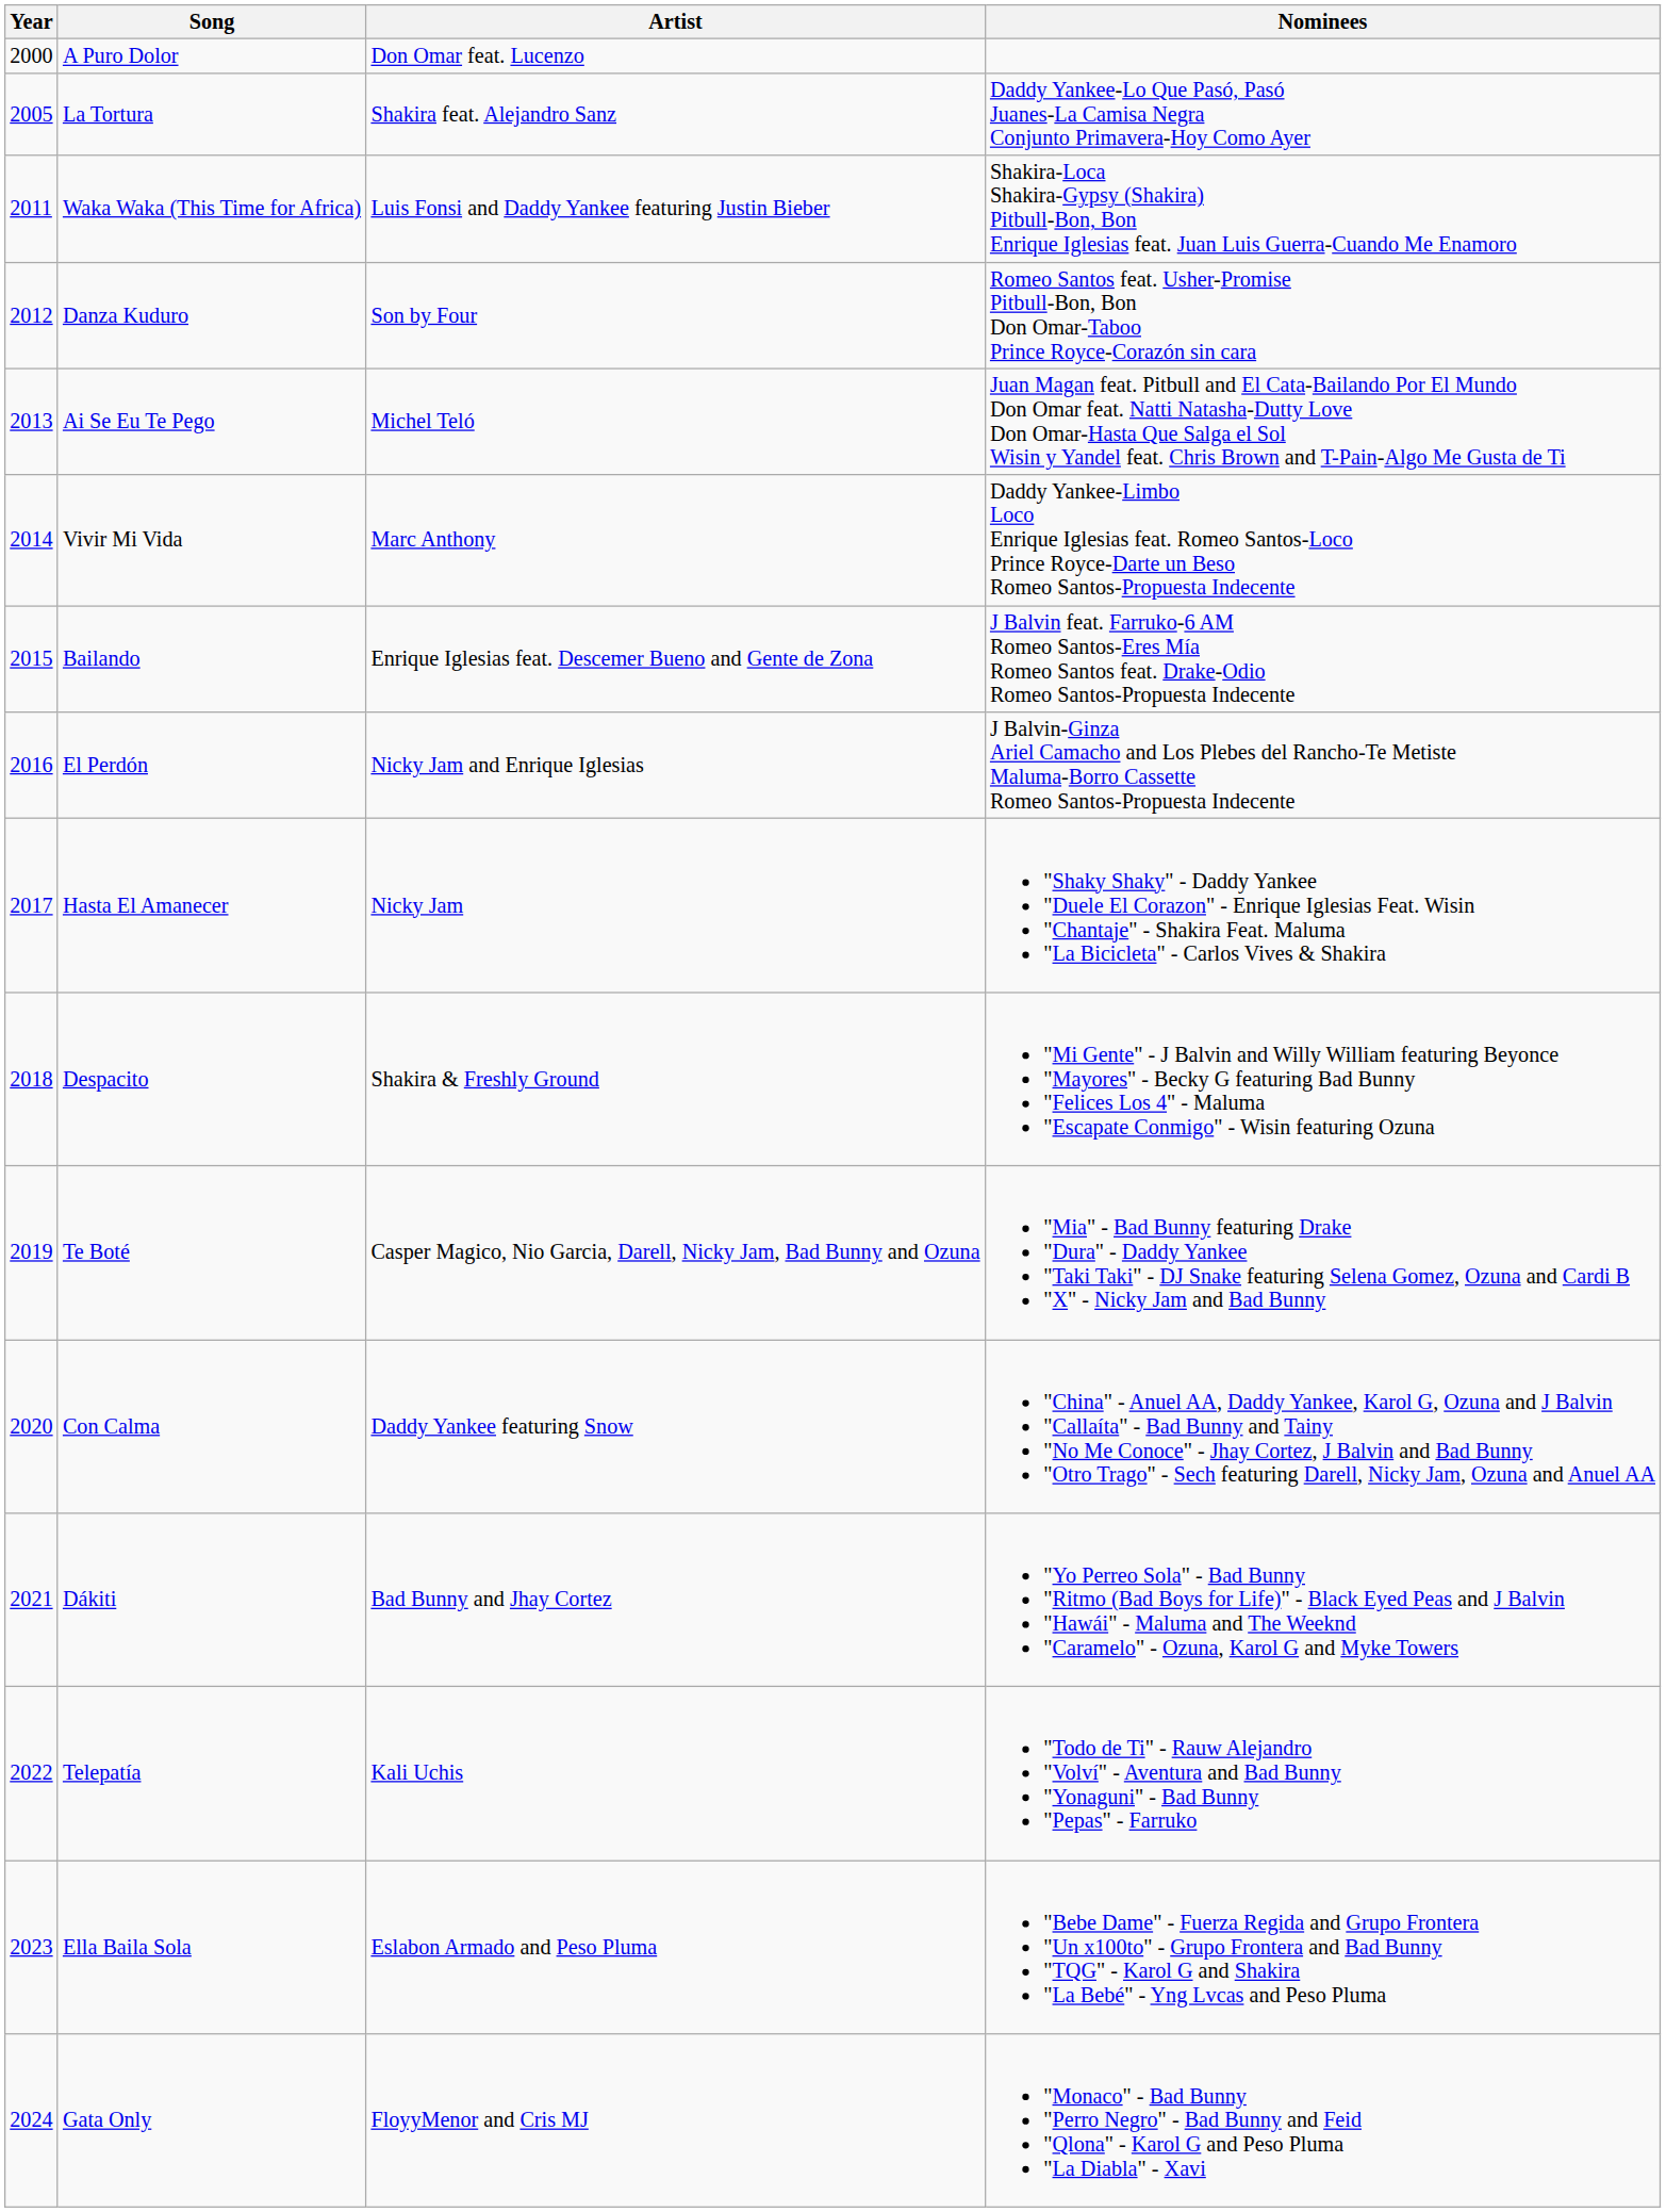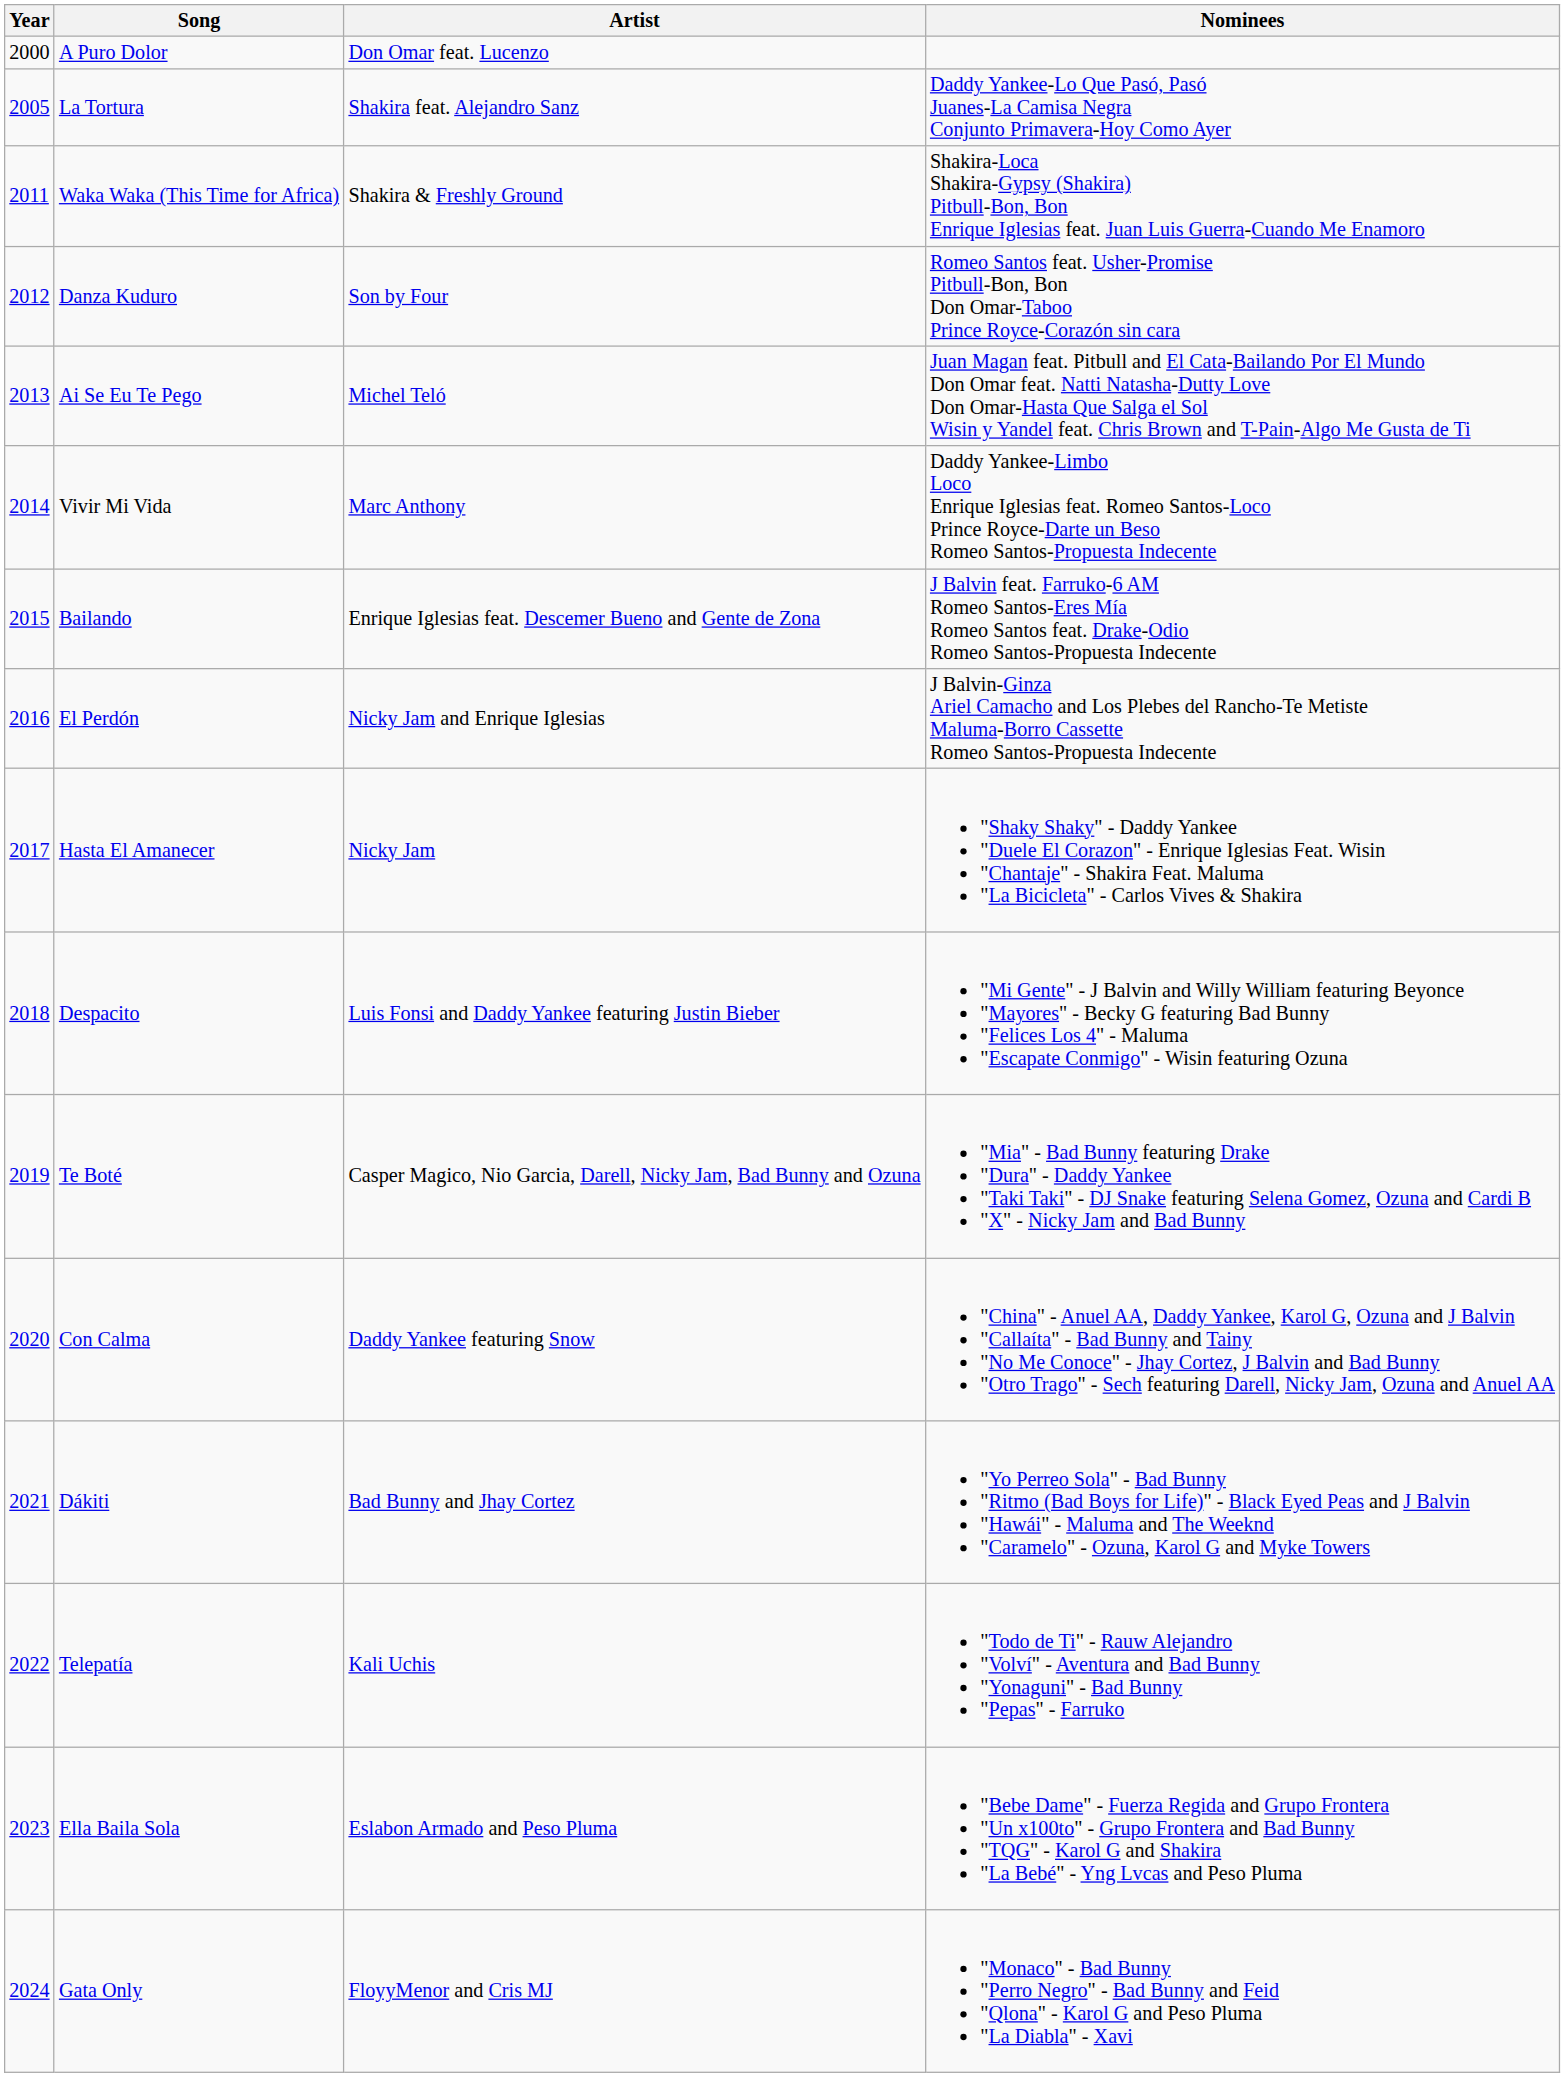 <table class="wikitable">
 <tr>
 <th>Year</th>
 <th>Song</th>
 <th>Artist</th>
 <th>Nominees</th>
 </tr>
 <tr>
 <td>2000</td>
 <td><a href='#'>A Puro Dolor</a></td>
 <td><a href='#'>Don Omar</a> feat. <a href='#'>Lucenzo</a></td>
 <td></td>
 </tr>
 <tr>
 <td><a href='#'>2005</a></td>
 <td><a href='#'>La Tortura</a></td>
 <td><a href='#'>Shakira</a> feat. <a href='#'>Alejandro Sanz</a></td>
 <td><a href='#'>Daddy Yankee</a>-<a href='#'>Lo Que Pasó, Pasó</a><br><a href='#'>Juanes</a>-<a href='#'>La Camisa Negra</a><br><a href='#'>Conjunto Primavera</a>-<a href='#'>Hoy Como Ayer</a></td>
 </tr>
 <tr>
 <td><a href='#'>2011</a></td>
 <td><a href='#'>Waka Waka (This Time for Africa)</a></td>
-<td><a href='#'>Luis Fonsi</a> and <a href='#'>Daddy Yankee</a> featuring <a href='#'>Justin Bieber</a></td>
+<td>Shakira & <a href='#'>Freshly Ground</a></td>
 <td>Shakira-<a href='#'>Loca</a><br>Shakira-<a href='#'>Gypsy (Shakira)</a><br><a href='#'>Pitbull</a>-<a href='#'>Bon, Bon</a><br><a href='#'>Enrique Iglesias</a> feat. <a href='#'>Juan Luis Guerra</a>-<a href='#'>Cuando Me Enamoro</a></td>
 </tr>
 <tr>
 <td><a href='#'>2012</a></td>
 <td><a href='#'>Danza Kuduro</a></td>
 <td><a href='#'>Son by Four</a></td>
 <td><a href='#'>Romeo Santos</a> feat. <a href='#'>Usher</a>-<a href='#'>Promise</a><br><a href='#'>Pitbull</a>-Bon, Bon<br>Don Omar-<a href='#'>Taboo</a><br><a href='#'>Prince Royce</a>-<a href='#'>Corazón sin cara</a></td>
 </tr>
 <tr>
 <td><a href='#'>2013</a></td>
 <td><a href='#'>Ai Se Eu Te Pego</a></td>
 <td><a href='#'>Michel Teló</a></td>
 <td><a href='#'>Juan Magan</a> feat. Pitbull and <a href='#'>El Cata</a>-<a href='#'>Bailando Por El Mundo</a><br>Don Omar feat. <a href='#'>Natti Natasha</a>-<a href='#'>Dutty Love</a><br>Don Omar-<a href='#'>Hasta Que Salga el Sol</a><br><a href='#'>Wisin y Yandel</a> feat. <a href='#'>Chris Brown</a> and <a href='#'>T-Pain</a>-<a href='#'>Algo Me Gusta de Ti</a></td>
 </tr>
 <tr>
 <td><a href='#'>2014</a></td>
 <td>Vivir Mi Vida</td>
 <td><a href='#'>Marc Anthony</a></td>
 <td>Daddy Yankee-<a href='#'>Limbo</a><br><a href='#'>Loco</a><br>Enrique Iglesias feat. Romeo Santos-<a href='#'>Loco</a><br>Prince Royce-<a href='#'>Darte un Beso</a><br>Romeo Santos-<a href='#'>Propuesta Indecente</a></td>
 </tr>
 <tr>
 <td><a href='#'>2015</a></td>
 <td><a href='#'>Bailando</a></td>
 <td>Enrique Iglesias feat. <a href='#'>Descemer Bueno</a> and <a href='#'>Gente de Zona</a></td>
 <td><a href='#'>J Balvin</a> feat. <a href='#'>Farruko</a>-<a href='#'>6 AM</a><br>Romeo Santos-<a href='#'>Eres Mía</a><br>Romeo Santos feat. <a href='#'>Drake</a>-<a href='#'>Odio</a><br>Romeo Santos-Propuesta Indecente</td>
 </tr>
 <tr>
 <td><a href='#'>2016</a></td>
 <td><a href='#'>El Perdón</a></td>
 <td><a href='#'>Nicky Jam</a> and Enrique Iglesias</td>
 <td>J Balvin-<a href='#'>Ginza</a><br><a href='#'>Ariel Camacho</a> and Los Plebes del Rancho-Te Metiste<br><a href='#'>Maluma</a>-<a href='#'>Borro Cassette</a><br>Romeo Santos-Propuesta Indecente</td>
 </tr>
 <tr>
 <td><a href='#'>2017</a></td>
 <td><a href='#'>Hasta El Amanecer</a></td>
 <td><a href='#'>Nicky Jam</a></td>
 <td><br><ul><li>"<a href='#'>Shaky Shaky</a>" - Daddy Yankee</li><li>"<a href='#'>Duele El Corazon</a>" - Enrique Iglesias Feat. Wisin</li><li>"<a href='#'>Chantaje</a>" - Shakira Feat. Maluma</li><li>"<a href='#'>La Bicicleta</a>" - Carlos Vives & Shakira</li></ul></td>
 </tr>
 <tr>
 <td><a href='#'>2018</a></td>
 <td><a href='#'>Despacito</a></td>
-<td>Shakira & <a href='#'>Freshly Ground</a></td>
+<td><a href='#'>Luis Fonsi</a> and <a href='#'>Daddy Yankee</a> featuring <a href='#'>Justin Bieber</a></td>
 <td><br><ul><li>"<a href='#'>Mi Gente</a>" - J Balvin and Willy William featuring Beyonce</li><li>"<a href='#'>Mayores</a>" - Becky G featuring Bad Bunny</li><li>"<a href='#'>Felices Los 4</a>" - Maluma</li><li>"<a href='#'>Escapate Conmigo</a>" - Wisin featuring Ozuna</li></ul></td>
 </tr>
 <tr>
 <td><a href='#'>2019</a></td>
 <td><a href='#'>Te Boté</a></td>
 <td>Casper Magico, Nio Garcia, <a href='#'>Darell</a>, <a href='#'>Nicky Jam</a>, <a href='#'>Bad Bunny</a> and <a href='#'>Ozuna</a></td>
 <td><br><ul><li>"<a href='#'>Mia</a>" - <a href='#'>Bad Bunny</a> featuring <a href='#'>Drake</a></li><li>"<a href='#'>Dura</a>" - <a href='#'>Daddy Yankee</a></li><li>"<a href='#'>Taki Taki</a>" - <a href='#'>DJ Snake</a> featuring <a href='#'>Selena Gomez</a>, <a href='#'>Ozuna</a> and <a href='#'>Cardi B</a></li><li>"<a href='#'>X</a>" - <a href='#'>Nicky Jam</a> and <a href='#'>Bad Bunny</a></li></ul></td>
 </tr>
 <tr>
 <td><a href='#'>2020</a></td>
 <td><a href='#'>Con Calma</a></td>
 <td><a href='#'>Daddy Yankee</a> featuring <a href='#'>Snow</a></td>
 <td><br><ul><li>"<a href='#'>China</a>" - <a href='#'>Anuel AA</a>, <a href='#'>Daddy Yankee</a>, <a href='#'>Karol G</a>, <a href='#'>Ozuna</a> and <a href='#'>J Balvin</a></li><li>"<a href='#'>Callaíta</a>" - <a href='#'>Bad Bunny</a> and <a href='#'>Tainy</a></li><li>"<a href='#'>No Me Conoce</a>" - <a href='#'>Jhay Cortez</a>, <a href='#'>J Balvin</a> and <a href='#'>Bad Bunny</a></li><li>"<a href='#'>Otro Trago</a>" - <a href='#'>Sech</a> featuring <a href='#'>Darell</a>, <a href='#'>Nicky Jam</a>, <a href='#'>Ozuna</a> and <a href='#'>Anuel AA</a></li></ul></td>
 </tr>
 <tr>
 <td><a href='#'>2021</a></td>
 <td><a href='#'>Dákiti</a></td>
 <td><a href='#'>Bad Bunny</a> and <a href='#'>Jhay Cortez</a></td>
 <td><br><ul><li>"<a href='#'>Yo Perreo Sola</a>" - <a href='#'>Bad Bunny</a></li><li>"<a href='#'>Ritmo (Bad Boys for Life)</a>" - <a href='#'>Black Eyed Peas</a> and <a href='#'>J Balvin</a></li><li>"<a href='#'>Hawái</a>" - <a href='#'>Maluma</a> and <a href='#'>The Weeknd</a></li><li>"<a href='#'>Caramelo</a>" - <a href='#'>Ozuna</a>, <a href='#'>Karol G</a> and <a href='#'>Myke Towers</a></li></ul></td>
 </tr>
 <tr>
 <td><a href='#'>2022</a></td>
 <td><a href='#'>Telepatía</a></td>
 <td><a href='#'>Kali Uchis</a></td>
 <td><br><ul><li>"<a href='#'>Todo de Ti</a>" - <a href='#'>Rauw Alejandro</a></li><li>"<a href='#'>Volví</a>" - <a href='#'>Aventura</a> and <a href='#'>Bad Bunny</a></li><li>"<a href='#'>Yonaguni</a>" - <a href='#'>Bad Bunny</a></li><li>"<a href='#'>Pepas</a>" - <a href='#'>Farruko</a></li></ul></td>
 </tr>
 <tr>
 <td><a href='#'>2023</a></td>
 <td><a href='#'>Ella Baila Sola</a></td>
 <td><a href='#'>Eslabon Armado</a> and <a href='#'>Peso Pluma</a></td>
 <td><br><ul><li>"<a href='#'>Bebe Dame</a>" - <a href='#'>Fuerza Regida</a> and <a href='#'>Grupo Frontera</a></li><li>"<a href='#'>Un x100to</a>" - <a href='#'>Grupo Frontera</a> and <a href='#'>Bad Bunny</a></li><li>"<a href='#'>TQG</a>" - <a href='#'>Karol G</a> and <a href='#'>Shakira</a></li><li>"<a href='#'>La Bebé</a>" - <a href='#'>Yng Lvcas</a> and Peso Pluma</li></ul></td>
 </tr>
 <tr>
 <td><a href='#'>2024</a></td>
 <td><a href='#'>Gata Only</a></td>
 <td><a href='#'>FloyyMenor</a> and <a href='#'>Cris MJ</a></td>
 <td><br><ul><li>"<a href='#'>Monaco</a>" - <a href='#'>Bad Bunny</a></li><li>"<a href='#'>Perro Negro</a>" - <a href='#'>Bad Bunny</a> and <a href='#'>Feid</a></li><li>"<a href='#'>Qlona</a>" - <a href='#'>Karol G</a> and Peso Pluma</li><li>"<a href='#'>La Diabla</a>" - <a href='#'>Xavi</a></li></ul></td>
 </tr>
 </table>
